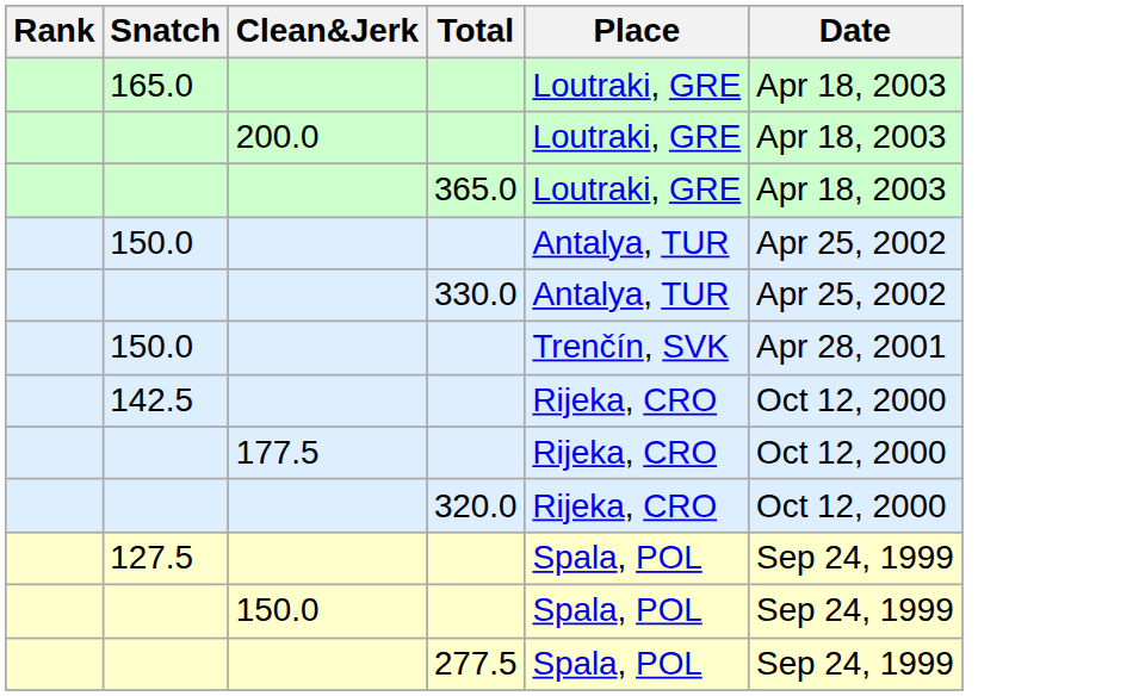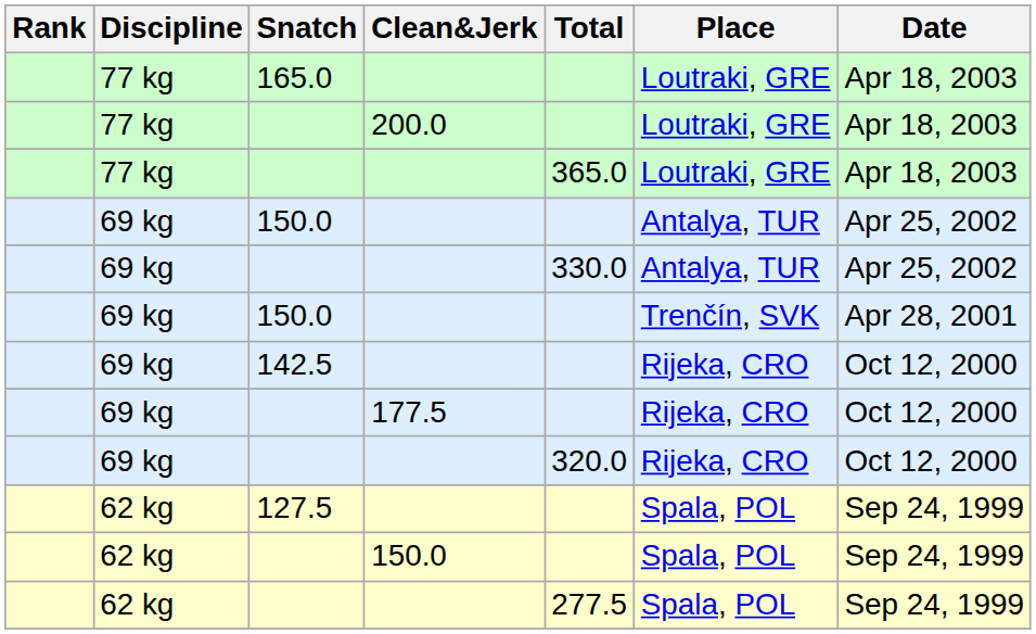 <table class="wikitable">
 <tr>
 <th>Rank</th>
+<th>Discipline</th>
 <th>Snatch</th>
 <th>Clean&Jerk</th>
 <th>Total</th>
 <th>Place</th>
 <th>Date</th>
 </tr>
 <tr bgcolor=#CCFFCC>
 <td></td>
+<td>77 kg</td>
 <td>165.0</td>
 <td></td>
 <td></td>
 <td><a href='#'>Loutraki</a>, <a href='#'>GRE</a></td>
 <td>Apr 18, 2003</td>
 </tr>
 <tr bgcolor=#CCFFCC>
 <td></td>
+<td>77 kg</td>
 <td></td>
 <td>200.0</td>
 <td></td>
 <td><a href='#'>Loutraki</a>, <a href='#'>GRE</a></td>
 <td>Apr 18, 2003</td>
 </tr>
 <tr bgcolor=#CCFFCC>
 <td></td>
+<td>77 kg</td>
 <td></td>
 <td></td>
 <td>365.0</td>
 <td><a href='#'>Loutraki</a>, <a href='#'>GRE</a></td>
 <td>Apr 18, 2003</td>
 </tr>
 <tr bgcolor=#DDEEFF>
 <td></td>
+<td>69 kg</td>
 <td>150.0</td>
 <td></td>
 <td></td>
 <td><a href='#'>Antalya</a>, <a href='#'>TUR</a></td>
 <td>Apr 25, 2002</td>
 </tr>
 <tr bgcolor=#DDEEFF>
 <td></td>
+<td>69 kg</td>
 <td></td>
 <td></td>
 <td>330.0</td>
 <td><a href='#'>Antalya</a>, <a href='#'>TUR</a></td>
 <td>Apr 25, 2002</td>
 </tr>
 <tr bgcolor=#DDEEFF>
 <td></td>
+<td>69 kg</td>
 <td>150.0</td>
 <td></td>
 <td></td>
 <td><a href='#'>Trenčín</a>, <a href='#'>SVK</a></td>
 <td>Apr 28, 2001</td>
 </tr>
 <tr bgcolor=#DDEEFF>
 <td></td>
+<td>69 kg</td>
 <td>142.5</td>
 <td></td>
 <td></td>
 <td><a href='#'>Rijeka</a>, <a href='#'>CRO</a></td>
 <td>Oct 12, 2000</td>
 </tr>
 <tr bgcolor=#DDEEFF>
 <td></td>
+<td>69 kg</td>
 <td></td>
 <td>177.5</td>
 <td></td>
 <td><a href='#'>Rijeka</a>, <a href='#'>CRO</a></td>
 <td>Oct 12, 2000</td>
 </tr>
 <tr bgcolor=#DDEEFF>
 <td></td>
+<td>69 kg</td>
 <td></td>
 <td></td>
 <td>320.0</td>
 <td><a href='#'>Rijeka</a>, <a href='#'>CRO</a></td>
 <td>Oct 12, 2000</td>
 </tr>
 <tr bgcolor=#FFFFCC>
 <td></td>
+<td>62 kg</td>
 <td>127.5</td>
 <td></td>
 <td></td>
 <td><a href='#'>Spala</a>, <a href='#'>POL</a></td>
 <td>Sep 24, 1999</td>
 </tr>
 <tr bgcolor=#FFFFCC>
 <td></td>
+<td>62 kg</td>
 <td></td>
 <td>150.0</td>
 <td></td>
 <td><a href='#'>Spala</a>, <a href='#'>POL</a></td>
 <td>Sep 24, 1999</td>
 </tr>
 <tr bgcolor=#FFFFCC>
 <td></td>
+<td>62 kg</td>
 <td></td>
 <td></td>
 <td>277.5</td>
 <td><a href='#'>Spala</a>, <a href='#'>POL</a></td>
 <td>Sep 24, 1999</td>
 </tr>
 </table>
